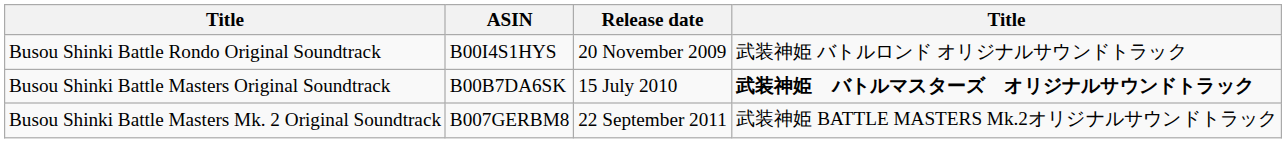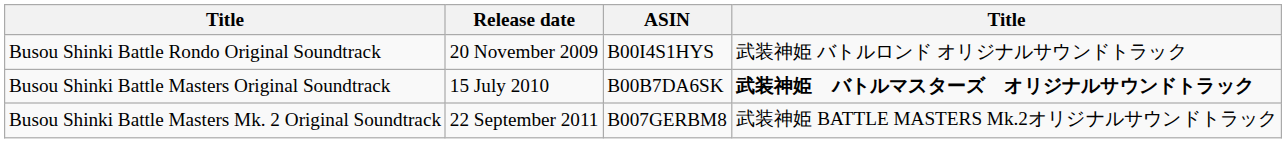 <table class="wikitable sortable">
 <tr>
 <th>Title</th>
+<th>Release date</th>
 <th>ASIN</th>
-<th>Release date</th>
 <th>Title</th>
 </tr>
 <tr>
 <td>Busou Shinki Battle Rondo Original Soundtrack</td>
+<td>20 November 2009</td>
 <td>B00I4S1HYS</td>
-<td>20 November 2009</td>
 <td>武装神姫 バトルロンド オリジナルサウンドトラック</td>
 </tr>
 <tr>
 <td>Busou Shinki Battle Masters Original Soundtrack</td>
+<td>15 July 2010</td>
 <td>B00B7DA6SK</td>
-<td>15 July 2010</td>
 <td><strong>武装神姫　バトルマスターズ　オリジナルサウンドトラック</strong></td>
 </tr>
 <tr>
 <td>Busou Shinki Battle Masters Mk. 2 Original Soundtrack</td>
+<td>22 September 2011</td>
 <td>B007GERBM8</td>
-<td>22 September 2011</td>
 <td>武装神姫 BATTLE MASTERS Mk.2オリジナルサウンドトラック</td>
 </tr>
 </table>
